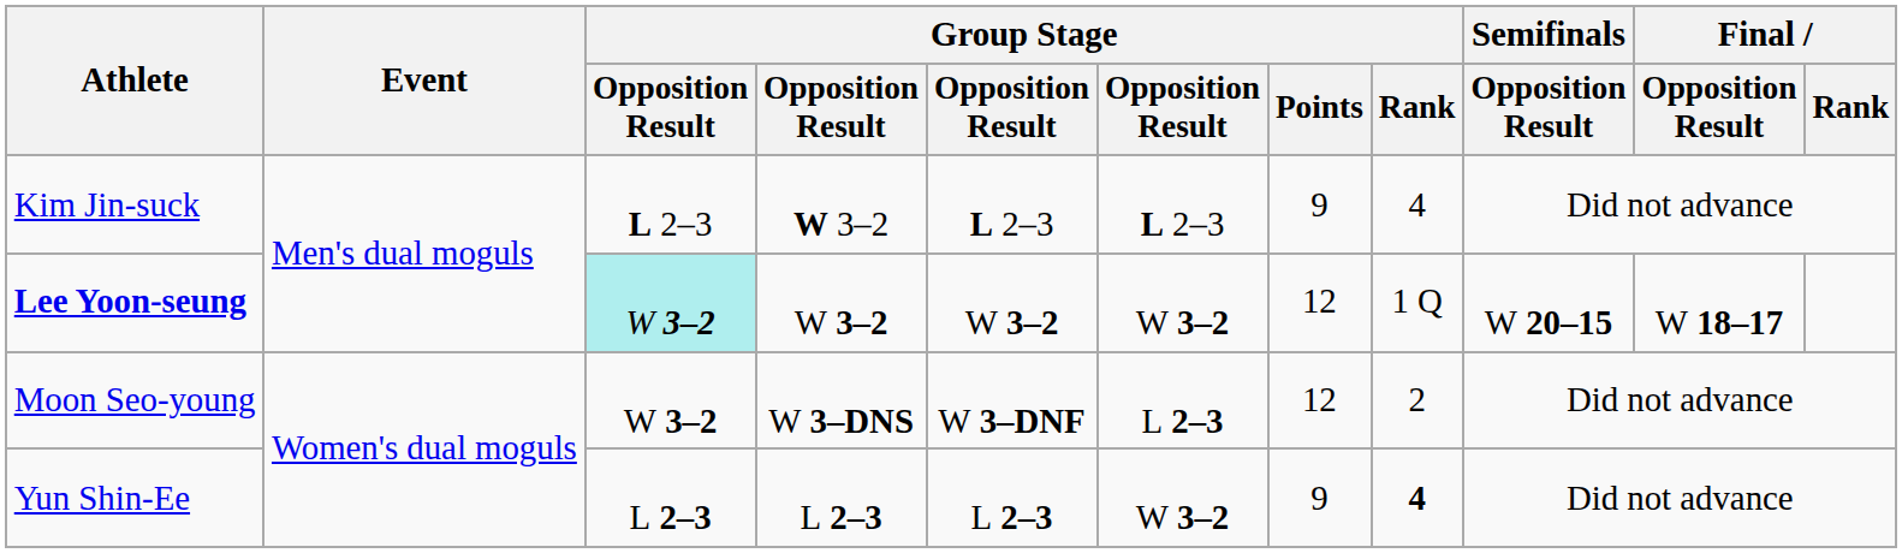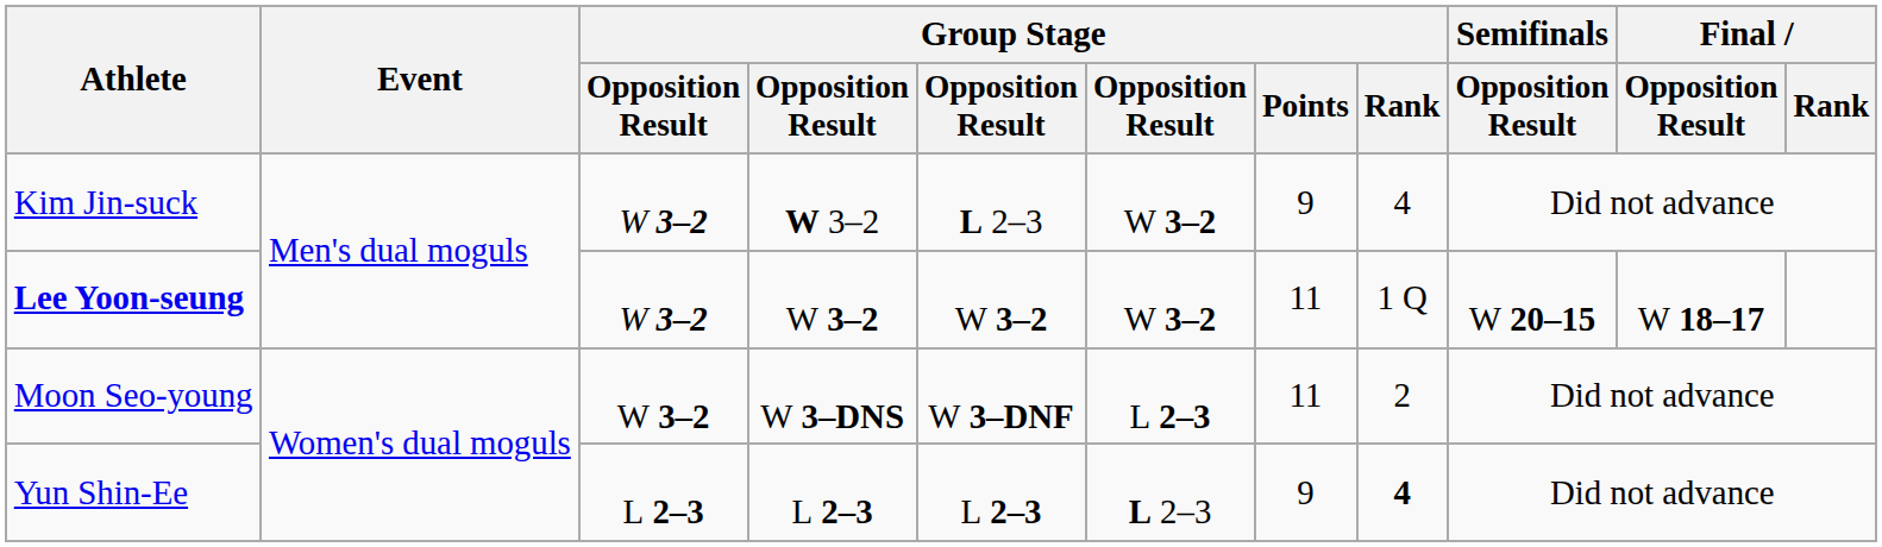 <table class="wikitable" style="font-size:90%">
 <tr>
 <th rowspan="2">Athlete</th>
 <th rowspan="2">Event</th>
 <th colspan=6>Group Stage</th>
 <th>Semifinals</th>
 <th colspan=2>Final / </th>
 </tr>
 <tr style="font-size:95%">
 <th>Opposition<br>Result</th>
 <th>Opposition<br>Result</th>
 <th>Opposition<br>Result</th>
 <th>Opposition<br>Result</th>
 <th>Points</th>
 <th>Rank</th>
 <th>Opposition<br>Result</th>
 <th>Opposition<br>Result</th>
 <th>Rank</th>
 </tr>
 <tr align=center>
 <td align=left><a href='#'>Kim Jin-suck</a></td>
 <td align=left rowspan=2><a href='#'>Men's dual moguls</a></td>
-<td><br><strong>L</strong> 2–3</td>
+<td><br><em>W<strong> 3–2</td>
 <td><br><strong>W</strong> 3–2</td>
 <td><br><strong>L</strong> 2–3</td>
-<td><br><strong>L</strong> 2–3</td>
+<td><br></strong>W<strong> 3–2</td>
 <td>9</td>
 <td>4</td>
 <td colspan=3>Did not advance</td>
 </tr>
 <tr align=center>
 <td align=left><strong><a href='#'>Lee Yoon-seung</a></strong></td>
-<td style="background: paleturquoise;"><br><em>W<strong> 3–2</td>
+<td><br><em>W<strong> 3–2</td>
 <td><br></strong>W<strong> 3–2</td>
 <td><br></strong>W<strong> 3–2</td>
 <td><br></strong>W<strong> 3–2</td>
-<td>12</td>
+<td>11</td>
 <td>1 </strong>Q<strong></td>
 <td><br></strong>W<strong> 20–15</td>
 <td><br></strong>W<strong> 18–17</td>
 <td></td>
 </tr>
 <tr align=center>
 <td align=left><a href='#'>Moon Seo-young</a></td>
 <td align=left rowspan=2><a href='#'>Women's dual moguls</a></td>
 <td><br></strong>W<strong> 3–2</td>
 <td><br></strong>W<strong> 3–DNS</td>
 <td><br></strong>W<strong> 3–DNF</td>
 <td><br></strong>L<strong> 2–3</td>
-<td>12</td>
+<td>11</td>
 <td>2</td>
 <td colspan=3>Did not advance</td>
 </tr>
 <tr align=center>
 <td align=left><a href='#'>Yun Shin-Ee</a></td>
 <td><br></strong>L<strong> 2–3</td>
 <td><br></strong>L<strong> 2–3</td>
 <td><br></strong>L<strong> 2–3</td>
-<td><br></strong>W<strong> 3–2</td>
+<td><br><strong>L</strong> 2–3</td>
 <td>9</td>
 <td><strong>4</strong></td>
 <td colspan=3>Did not advance</td>
 </tr>
 </table>
